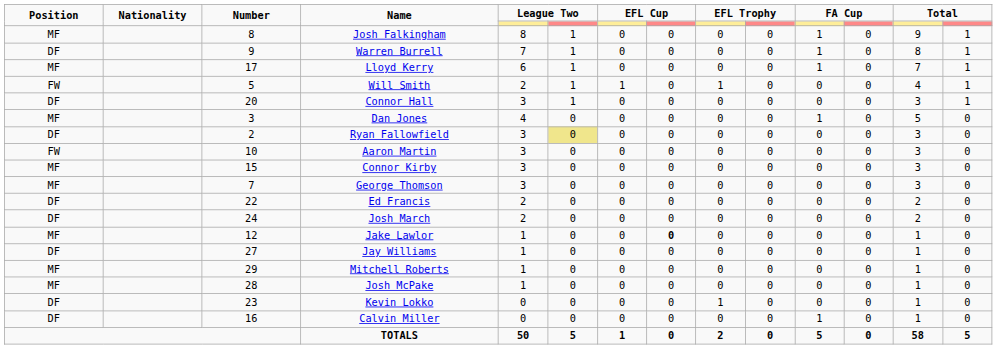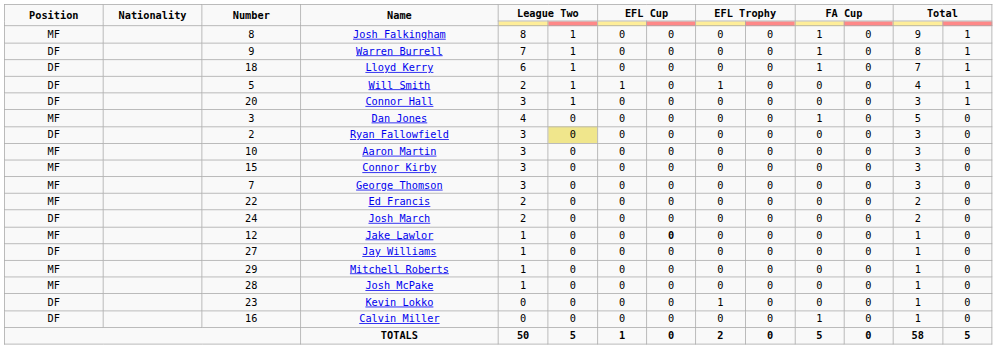 <table class="wikitable" style="font-size: 100%; text-align: center;">
 <tr>
 <td rowspan="2" width="10%" align="center"><strong>Position</strong></td>
 <td rowspan="2" width="10%" align="center"><strong>Nationality</strong></td>
 <td rowspan="2" width="10%" align="center"><strong>Number</strong></td>
 <td rowspan="2" width="20%" align="center"><strong>Name</strong></td>
 <td colspan="2" align="center"><strong>League Two</strong></td>
 <td colspan="2" align="center"><strong>EFL Cup</strong></td>
 <td colspan="2" align="center"><strong>EFL Trophy</strong></td>
 <td colspan="2" align="center"><strong>FA Cup</strong></td>
 <td colspan="2" align="center"><strong>Total</strong></td>
 </tr>
 <tr>
 <th width=60 style="background: #FFEE99"></th>
 <th width=60 style="background: #FF8888"></th>
 <th width=60 style="background: #FFEE99"></th>
 <th width=60 style="background: #FF8888"></th>
 <th width=60 style="background: #FFEE99"></th>
 <th width=60 style="background: #FF8888"></th>
 <th width=60 style="background: #FFEE99"></th>
 <th width=60 style="background: #FF8888"></th>
 <th width=60 style="background: #FFEE99"></th>
 <th width=60 style="background: #FF8888"></th>
 </tr>
 <tr>
 <td>MF</td>
 <td></td>
 <td>8</td>
 <td><a href='#'>Josh Falkingham</a></td>
 <td>8</td>
 <td>1</td>
 <td>0</td>
 <td>0</td>
 <td>0</td>
 <td>0</td>
 <td>1</td>
 <td>0</td>
 <td>9</td>
 <td>1</td>
 </tr>
 <tr>
 <td>DF</td>
 <td></td>
 <td>9</td>
 <td><a href='#'>Warren Burrell</a></td>
 <td>7</td>
 <td>1</td>
 <td>0</td>
 <td>0</td>
 <td>0</td>
 <td>0</td>
 <td>1</td>
 <td>0</td>
 <td>8</td>
 <td>1</td>
 </tr>
 <tr>
-<td>MF</td>
+<td>DF</td>
 <td></td>
-<td>17</td>
+<td>18</td>
 <td><a href='#'>Lloyd Kerry</a></td>
 <td>6</td>
 <td>1</td>
 <td>0</td>
 <td>0</td>
 <td>0</td>
 <td>0</td>
 <td>1</td>
 <td>0</td>
 <td>7</td>
 <td>1</td>
 </tr>
 <tr>
-<td>FW</td>
+<td>DF</td>
 <td></td>
 <td>5</td>
 <td><a href='#'>Will Smith</a></td>
 <td>2</td>
 <td>1</td>
 <td>1</td>
 <td>0</td>
 <td>1</td>
 <td>0</td>
 <td>0</td>
 <td>0</td>
 <td>4</td>
 <td>1</td>
 </tr>
 <tr>
 <td>DF</td>
 <td></td>
 <td>20</td>
 <td><a href='#'>Connor Hall</a></td>
 <td>3</td>
 <td>1</td>
 <td>0</td>
 <td>0</td>
 <td>0</td>
 <td>0</td>
 <td>0</td>
 <td>0</td>
 <td>3</td>
 <td>1</td>
 </tr>
 <tr>
 <td>MF</td>
 <td></td>
 <td>3</td>
 <td><a href='#'>Dan Jones</a></td>
 <td>4</td>
 <td>0</td>
 <td>0</td>
 <td>0</td>
 <td>0</td>
 <td>0</td>
 <td>1</td>
 <td>0</td>
 <td>5</td>
 <td>0</td>
 </tr>
 <tr>
 <td>DF</td>
 <td></td>
 <td>2</td>
 <td><a href='#'>Ryan Fallowfield</a></td>
 <td>3</td>
 <td style="background: khaki;">0</td>
 <td>0</td>
 <td>0</td>
 <td>0</td>
 <td>0</td>
 <td>0</td>
 <td>0</td>
 <td>3</td>
 <td>0</td>
 </tr>
 <tr>
-<td>FW</td>
+<td>MF</td>
 <td></td>
 <td>10</td>
 <td><a href='#'>Aaron Martin</a></td>
 <td>3</td>
 <td>0</td>
 <td>0</td>
 <td>0</td>
 <td>0</td>
 <td>0</td>
 <td>0</td>
 <td>0</td>
 <td>3</td>
 <td>0</td>
 </tr>
 <tr>
 <td>MF</td>
 <td></td>
 <td>15</td>
 <td><a href='#'>Connor Kirby</a></td>
 <td>3</td>
 <td>0</td>
 <td>0</td>
 <td>0</td>
 <td>0</td>
 <td>0</td>
 <td>0</td>
 <td>0</td>
 <td>3</td>
 <td>0</td>
 </tr>
 <tr>
 <td>MF</td>
 <td></td>
 <td>7</td>
 <td><a href='#'>George Thomson</a></td>
 <td>3</td>
 <td>0</td>
 <td>0</td>
 <td>0</td>
 <td>0</td>
 <td>0</td>
 <td>0</td>
 <td>0</td>
 <td>3</td>
 <td>0</td>
 </tr>
 <tr>
-<td>DF</td>
+<td>MF</td>
 <td></td>
 <td>22</td>
 <td><a href='#'>Ed Francis</a></td>
 <td>2</td>
 <td>0</td>
 <td>0</td>
 <td>0</td>
 <td>0</td>
 <td>0</td>
 <td>0</td>
 <td>0</td>
 <td>2</td>
 <td>0</td>
 </tr>
 <tr>
 <td>DF</td>
 <td></td>
 <td>24</td>
 <td><a href='#'>Josh March</a></td>
 <td>2</td>
 <td>0</td>
 <td>0</td>
 <td>0</td>
 <td>0</td>
 <td>0</td>
 <td>0</td>
 <td>0</td>
 <td>2</td>
 <td>0</td>
 </tr>
 <tr>
 <td>MF</td>
 <td></td>
 <td>12</td>
 <td><a href='#'>Jake Lawlor</a></td>
 <td>1</td>
 <td>0</td>
 <td>0</td>
 <td><strong>0</strong></td>
 <td>0</td>
 <td>0</td>
 <td>0</td>
 <td>0</td>
 <td>1</td>
 <td>0</td>
 </tr>
 <tr>
 <td>DF</td>
 <td></td>
 <td>27</td>
 <td><a href='#'>Jay Williams</a></td>
 <td>1</td>
 <td>0</td>
 <td>0</td>
 <td>0</td>
 <td>0</td>
 <td>0</td>
 <td>0</td>
 <td>0</td>
 <td>1</td>
 <td>0</td>
 </tr>
 <tr>
 <td>MF</td>
 <td></td>
 <td>29</td>
 <td><a href='#'>Mitchell Roberts</a></td>
 <td>1</td>
 <td>0</td>
 <td>0</td>
 <td>0</td>
 <td>0</td>
 <td>0</td>
 <td>0</td>
 <td>0</td>
 <td>1</td>
 <td>0</td>
 </tr>
 <tr>
 <td>MF</td>
 <td></td>
 <td>28</td>
 <td><a href='#'>Josh McPake</a></td>
 <td>1</td>
 <td>0</td>
 <td>0</td>
 <td>0</td>
 <td>0</td>
 <td>0</td>
 <td>0</td>
 <td>0</td>
 <td>1</td>
 <td>0</td>
 </tr>
 <tr>
 <td>DF</td>
 <td></td>
 <td>23</td>
 <td><a href='#'>Kevin Lokko</a></td>
 <td>0</td>
 <td>0</td>
 <td>0</td>
 <td>0</td>
 <td>1</td>
 <td>0</td>
 <td>0</td>
 <td>0</td>
 <td>1</td>
 <td>0</td>
 </tr>
 <tr>
 <td>DF</td>
 <td></td>
 <td>16</td>
 <td><a href='#'>Calvin Miller</a></td>
 <td>0</td>
 <td>0</td>
 <td>0</td>
 <td>0</td>
 <td>0</td>
 <td>0</td>
 <td>1</td>
 <td>0</td>
 <td>1</td>
 <td>0</td>
 </tr>
 <tr>
 <td colspan="3"></td>
 <td><strong>TOTALS</strong></td>
 <td><strong>50</strong></td>
 <td><strong>5</strong></td>
 <td><strong>1</strong></td>
 <td><strong>0</strong></td>
 <td><strong>2</strong></td>
 <td><strong>0</strong></td>
 <td><strong>5</strong></td>
 <td><strong>0</strong></td>
 <td><strong>58</strong></td>
 <td><strong>5</strong></td>
 </tr>
 </table>
